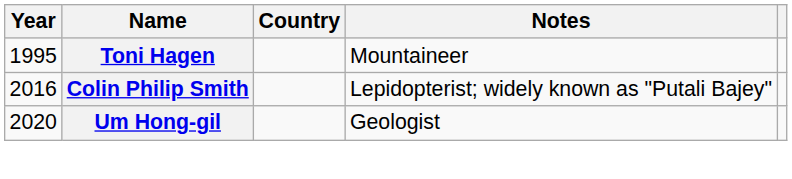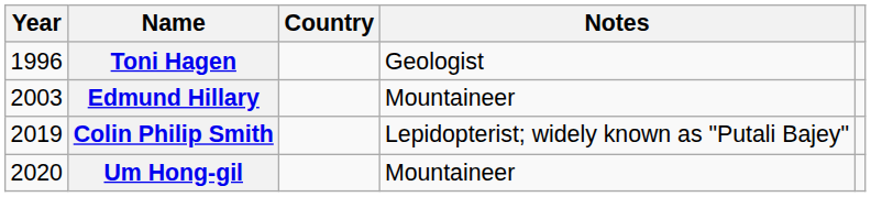 <table class="wikitable sortable plainrowheaders">
 <tr>
 <th scope="col">Year</th>
 <th scope="col">Name</th>
 <th>Country</th>
 <th scope="col">Notes</th>
 <th scope="col" class="unsortable"></th>
 </tr>
 <tr>
-<td>1995</td>
+<td>1996</td>
 <th scope="row"><a href='#'>Toni Hagen</a></th>
 <td></td>
-<td>Mountaineer</td>
+<td>Geologist</td>
 <td></td>
 </tr>
 <tr>
-<td>2016</td>
+<td>2003</td>
+<th scope="row"><a href='#'>Edmund Hillary</a></th>
+<td></td>
+<td>Mountaineer</td>
+<td style="text-align:center;"></td>
+</tr>
+<tr>
+<td>2019</td>
 <th scope="row"><a href='#'>Colin Philip Smith</a></th>
 <td></td>
 <td>Lepidopterist; widely known as "Putali Bajey"</td>
 <td style="text-align:center;"></td>
 </tr>
 <tr>
 <td>2020</td>
 <th scope="row"><a href='#'>Um Hong-gil</a></th>
 <td></td>
-<td>Geologist</td>
+<td>Mountaineer</td>
 <td style="text-align:center;"></td>
 </tr>
 </table>
